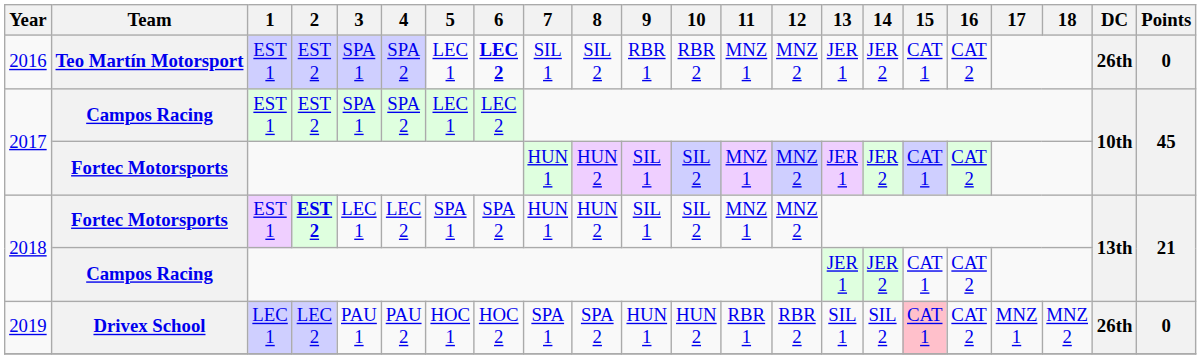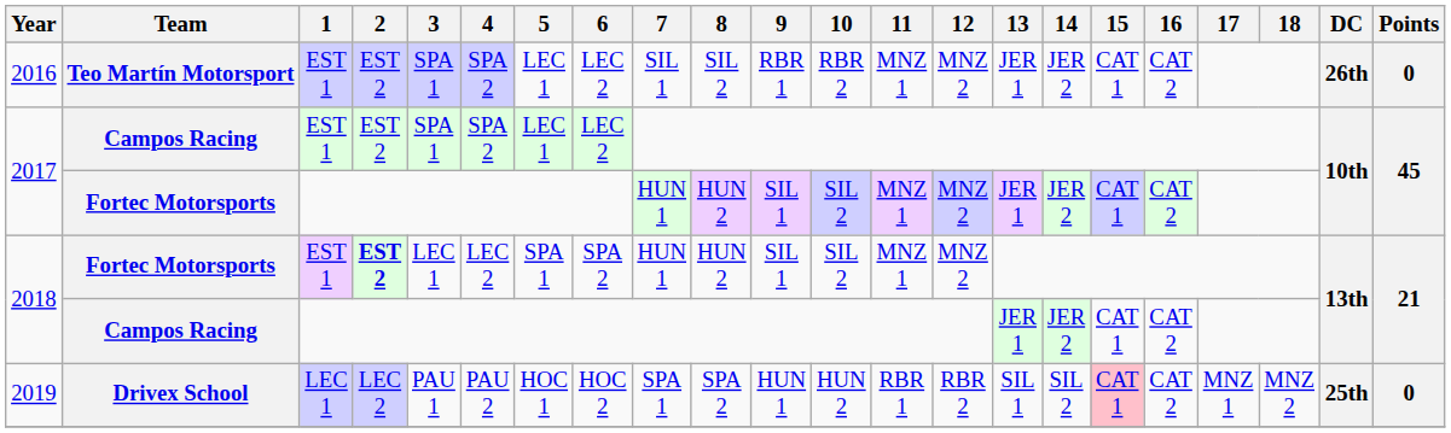 <table class="wikitable" style="text-align:center; font-size:85%">
 <tr>
 <th>Year</th>
 <th>Team</th>
 <th>1</th>
 <th>2</th>
 <th>3</th>
 <th>4</th>
 <th>5</th>
 <th>6</th>
 <th>7</th>
 <th>8</th>
 <th>9</th>
 <th>10</th>
 <th>11</th>
 <th>12</th>
 <th>13</th>
 <th>14</th>
 <th>15</th>
 <th>16</th>
 <th>17</th>
 <th>18</th>
 <th>DC</th>
 <th>Points</th>
 </tr>
 <tr>
 <td><a href='#'>2016</a></td>
 <th nowrap><a href='#'>Teo Martín Motorsport</a></th>
 <td style="background:#CFCFFF;"><a href='#'>EST<br>1</a><br></td>
 <td style="background:#CFCFFF;"><a href='#'>EST<br>2</a><br></td>
 <td style="background:#CFCFFF;"><a href='#'>SPA<br>1</a><br></td>
 <td style="background:#CFCFFF;"><a href='#'>SPA<br>2</a><br></td>
 <td><a href='#'>LEC<br>1</a></td>
-<td><strong><a href='#'>LEC<br>2</a></strong></td>
+<td><a href='#'>LEC<br>2</a></td>
 <td><a href='#'>SIL<br>1</a></td>
 <td><a href='#'>SIL<br>2</a></td>
 <td><a href='#'>RBR<br>1</a></td>
 <td><a href='#'>RBR<br>2</a></td>
 <td><a href='#'>MNZ<br>1</a></td>
 <td><a href='#'>MNZ<br>2</a></td>
 <td><a href='#'>JER<br>1</a></td>
 <td><a href='#'>JER<br>2</a></td>
 <td><a href='#'>CAT<br>1</a></td>
 <td><a href='#'>CAT<br>2</a></td>
 <td colspan=2></td>
 <th>26th</th>
 <th>0</th>
 </tr>
 <tr>
 <td rowspan=2><a href='#'>2017</a></td>
 <th nowrap><a href='#'>Campos Racing</a></th>
 <td style="background:#DFFFDF;"><a href='#'>EST<br>1</a><br></td>
 <td style="background:#DFFFDF;"><a href='#'>EST<br>2</a><br></td>
 <td style="background:#DFFFDF;"><a href='#'>SPA<br>1</a><br></td>
 <td style="background:#DFFFDF;"><a href='#'>SPA<br>2</a><br></td>
 <td style="background:#DFFFDF;"><a href='#'>LEC<br>1</a><br></td>
 <td style="background:#DFFFDF;"><a href='#'>LEC<br>2</a><br></td>
 <td colspan=12></td>
 <th rowspan=2>10th</th>
 <th rowspan=2>45</th>
 </tr>
 <tr>
 <th nowrap><a href='#'>Fortec Motorsports</a></th>
 <td colspan=6></td>
 <td style="background:#DFFFDF;"><a href='#'>HUN<br>1</a><br></td>
 <td style="background:#EFCFFF;"><a href='#'>HUN<br>2</a><br></td>
 <td style="background:#EFCFFF;"><a href='#'>SIL<br>1</a><br></td>
 <td style="background:#CFCFFF;"><a href='#'>SIL<br>2</a><br></td>
 <td style="background:#EFCFFF;"><a href='#'>MNZ<br>1</a><br></td>
 <td style="background:#CFCFFF;"><a href='#'>MNZ<br>2</a><br></td>
 <td style="background:#EFCFFF;"><a href='#'>JER<br>1</a><br></td>
 <td style="background:#DFFFDF;"><a href='#'>JER<br>2</a><br></td>
 <td style="background:#CFCFFF;"><a href='#'>CAT<br>1</a><br></td>
 <td style="background:#DFFFDF;"><a href='#'>CAT<br>2</a><br></td>
 <td colspan=2></td>
 </tr>
 <tr>
 <td rowspan=2><a href='#'>2018</a></td>
 <th nowrap><a href='#'>Fortec Motorsports</a></th>
 <td style="background:#EFCFFF;"><a href='#'>EST<br>1</a><br></td>
 <td style="background:#DFFFDF;"><strong><a href='#'>EST<br>2</a></strong><br></td>
 <td><a href='#'>LEC<br>1</a></td>
 <td><a href='#'>LEC<br>2</a></td>
 <td><a href='#'>SPA<br>1</a></td>
 <td><a href='#'>SPA<br>2</a></td>
 <td><a href='#'>HUN<br>1</a></td>
 <td><a href='#'>HUN<br>2</a></td>
 <td><a href='#'>SIL<br>1</a></td>
 <td><a href='#'>SIL<br>2</a></td>
 <td><a href='#'>MNZ<br>1</a></td>
 <td><a href='#'>MNZ<br>2</a></td>
 <td colspan=6></td>
 <th rowspan=2>13th</th>
 <th rowspan=2>21</th>
 </tr>
 <tr>
 <th nowrap><a href='#'>Campos Racing</a></th>
 <td colspan=12></td>
 <td style="background:#DFFFDF;"><a href='#'>JER<br>1</a><br></td>
 <td style="background:#DFFFDF;"><a href='#'>JER<br>2</a><br></td>
 <td><a href='#'>CAT<br>1</a></td>
 <td><a href='#'>CAT<br>2</a></td>
 <td colspan=2></td>
 </tr>
 <tr>
 <td><a href='#'>2019</a></td>
 <th nowrap><a href='#'>Drivex School</a></th>
 <td style="background:#CFCFFF;"><a href='#'>LEC<br>1</a><br></td>
 <td style="background:#CFCFFF;"><a href='#'>LEC<br>2</a><br></td>
 <td><a href='#'>PAU<br>1</a></td>
 <td><a href='#'>PAU<br>2</a></td>
 <td><a href='#'>HOC<br>1</a></td>
 <td><a href='#'>HOC<br>2</a></td>
 <td><a href='#'>SPA<br>1</a></td>
 <td><a href='#'>SPA<br>2</a></td>
 <td><a href='#'>HUN<br>1</a></td>
 <td><a href='#'>HUN<br>2</a></td>
 <td><a href='#'>RBR<br>1</a></td>
 <td><a href='#'>RBR<br>2</a></td>
 <td><a href='#'>SIL<br>1</a></td>
 <td><a href='#'>SIL<br>2</a></td>
 <td style="background: pink;"><a href='#'>CAT<br>1</a></td>
 <td><a href='#'>CAT<br>2</a></td>
 <td><a href='#'>MNZ<br>1</a></td>
 <td><a href='#'>MNZ<br>2</a></td>
-<th>26th</th>
+<th>25th</th>
 <th>0</th>
 </tr>
 <tr>
 </tr>
 </table>
